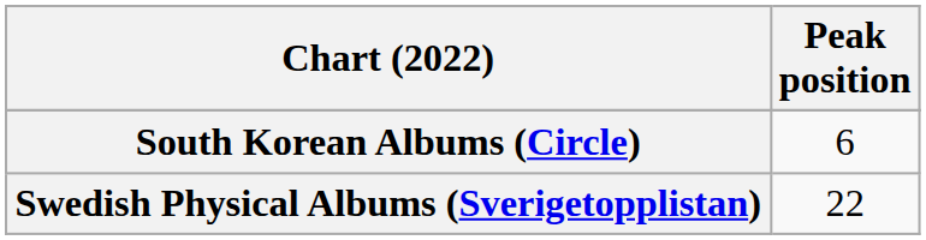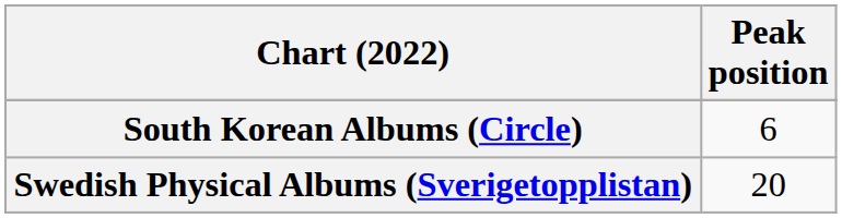 <table class="wikitable sortable plainrowheaders" style="text-align:center;">
 <tr>
 <th scope="col">Chart (2022)</th>
 <th scope="col">Peak<br>position</th>
 </tr>
 <tr>
 </tr>
 <tr>
 <th scope="row">South Korean Albums (<a href='#'>Circle</a>)</th>
 <td>6</td>
 </tr>
 <tr>
 <th scope="row">Swedish Physical Albums (<a href='#'>Sverigetopplistan</a>)</th>
-<td>22</td>
+<td>20</td>
 </tr>
 </table>
